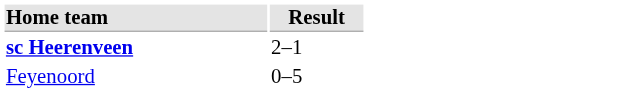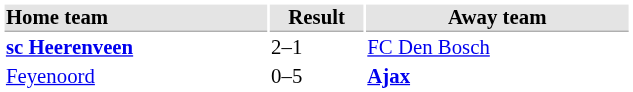 <table>
 <tr bgcolor="#E4E4E4">
 <th style="border-bottom:1px solid #AAAAAA" width="200" align="left">Home team</th>
 <th style="border-bottom:1px solid #AAAAAA" width="70" align="center">Result</th>
+<th style="border-bottom:1px solid #AAAAAA" width="200">Away team</th>
 </tr>
 <tr>
 <td><strong><a href='#'>sc Heerenveen</a></strong></td>
 <td>2–1</td>
+<td><a href='#'>FC Den Bosch</a></td>
 </tr>
 <tr>
 <td><a href='#'>Feyenoord</a></td>
 <td>0–5</td>
+<td><strong><a href='#'>Ajax</a></strong></td>
 </tr>
 </table>
